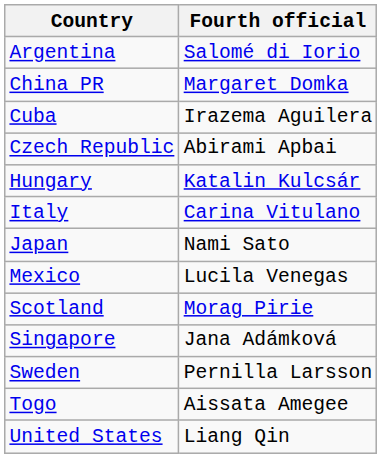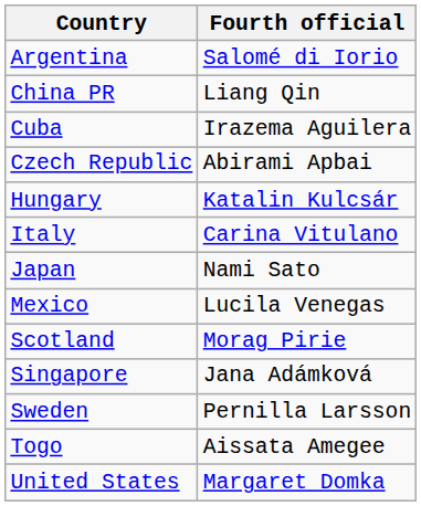 <table class="wikitable">
 <tr>
 <th>Country</th>
 <th>Fourth official</th>
 </tr>
 <tr>
 <td> <a href='#'>Argentina</a></td>
 <td><a href='#'>Salomé di Iorio</a></td>
 </tr>
 <tr>
 <td> <a href='#'>China PR</a></td>
-<td><a href='#'>Margaret Domka</a></td>
+<td>Liang Qin</td>
 </tr>
 <tr>
 <td> <a href='#'>Cuba</a></td>
 <td>Irazema Aguilera</td>
 </tr>
 <tr>
 <td> <a href='#'>Czech Republic</a></td>
 <td>Abirami Apbai</td>
 </tr>
 <tr>
 <td> <a href='#'>Hungary</a></td>
 <td><a href='#'>Katalin Kulcsár</a></td>
 </tr>
 <tr>
 <td> <a href='#'>Italy</a></td>
 <td><a href='#'>Carina Vitulano</a></td>
 </tr>
 <tr>
 <td> <a href='#'>Japan</a></td>
 <td>Nami Sato</td>
 </tr>
 <tr>
 <td> <a href='#'>Mexico</a></td>
 <td>Lucila Venegas</td>
 </tr>
 <tr>
 <td> <a href='#'>Scotland</a></td>
 <td><a href='#'>Morag Pirie</a></td>
 </tr>
 <tr>
 <td> <a href='#'>Singapore</a></td>
 <td>Jana Adámková</td>
 </tr>
 <tr>
 <td> <a href='#'>Sweden</a></td>
 <td>Pernilla Larsson</td>
 </tr>
 <tr>
 <td> <a href='#'>Togo</a></td>
 <td>Aissata Amegee</td>
 </tr>
 <tr>
 <td> <a href='#'>United States</a></td>
-<td>Liang Qin</td>
+<td><a href='#'>Margaret Domka</a></td>
 </tr>
 </table>
